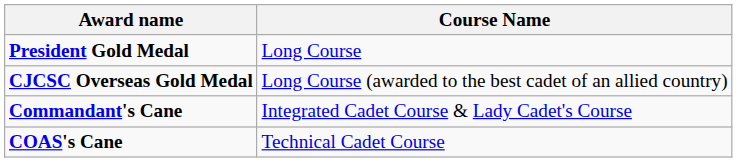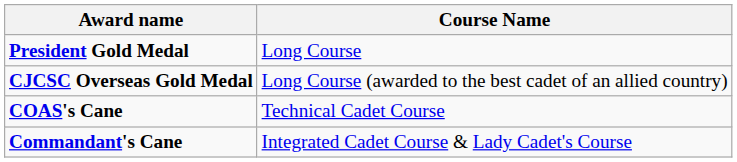 <table class="wikitable sortable">
 <tr>
 <th>Award name</th>
 <th>Course Name</th>
 </tr>
 <tr>
 <td><strong><a href='#'>President</a> Gold Medal</strong></td>
 <td><a href='#'>Long Course</a></td>
 </tr>
 <tr>
 <td><strong><a href='#'>CJCSC</a> Overseas Gold Medal</strong></td>
 <td><a href='#'>Long Course</a> (awarded to the best cadet of an allied country)</td>
 </tr>
 <tr>
+<td><strong><a href='#'>COAS</a>'s Cane</strong></td>
+<td><a href='#'>Technical Cadet Course</a></td>
+</tr>
+<tr>
 <td><strong><a href='#'>Commandant</a>'s Cane</strong></td>
 <td><a href='#'>Integrated Cadet Course</a> & <a href='#'>Lady Cadet's Course</a></td>
 </tr>
-<tr>
-<td><strong><a href='#'>COAS</a>'s Cane</strong></td>
-<td><a href='#'>Technical Cadet Course</a></td>
-</tr>
 </table>
